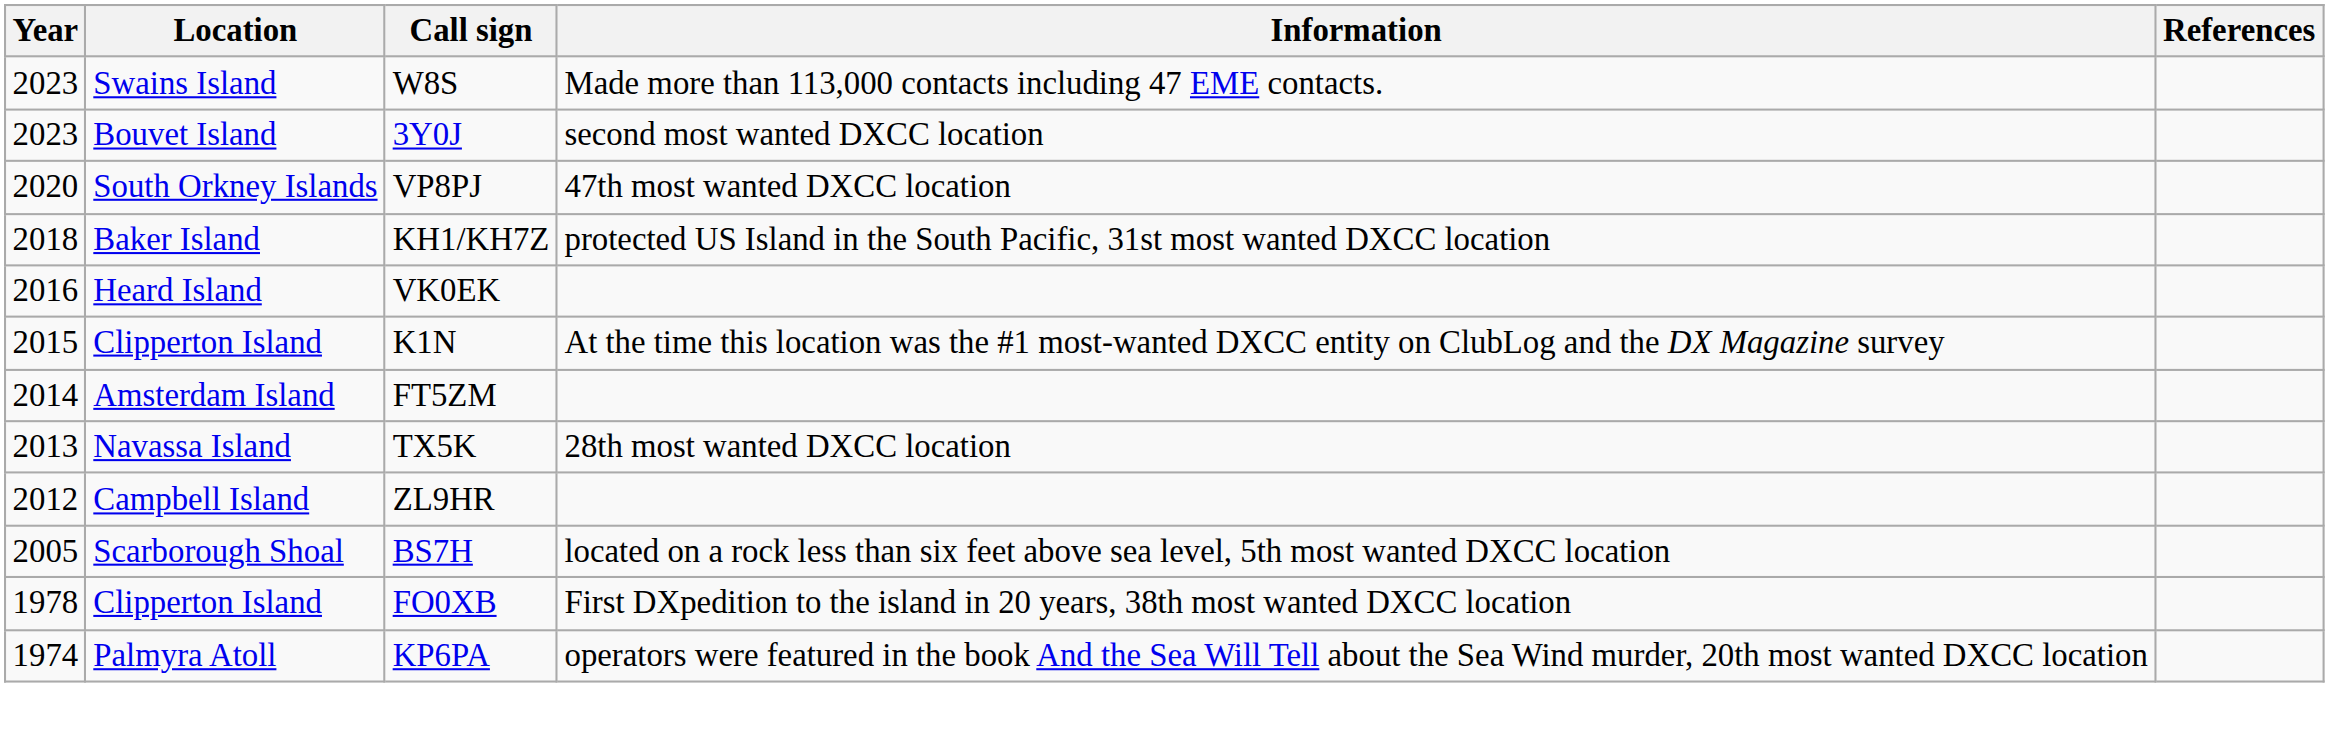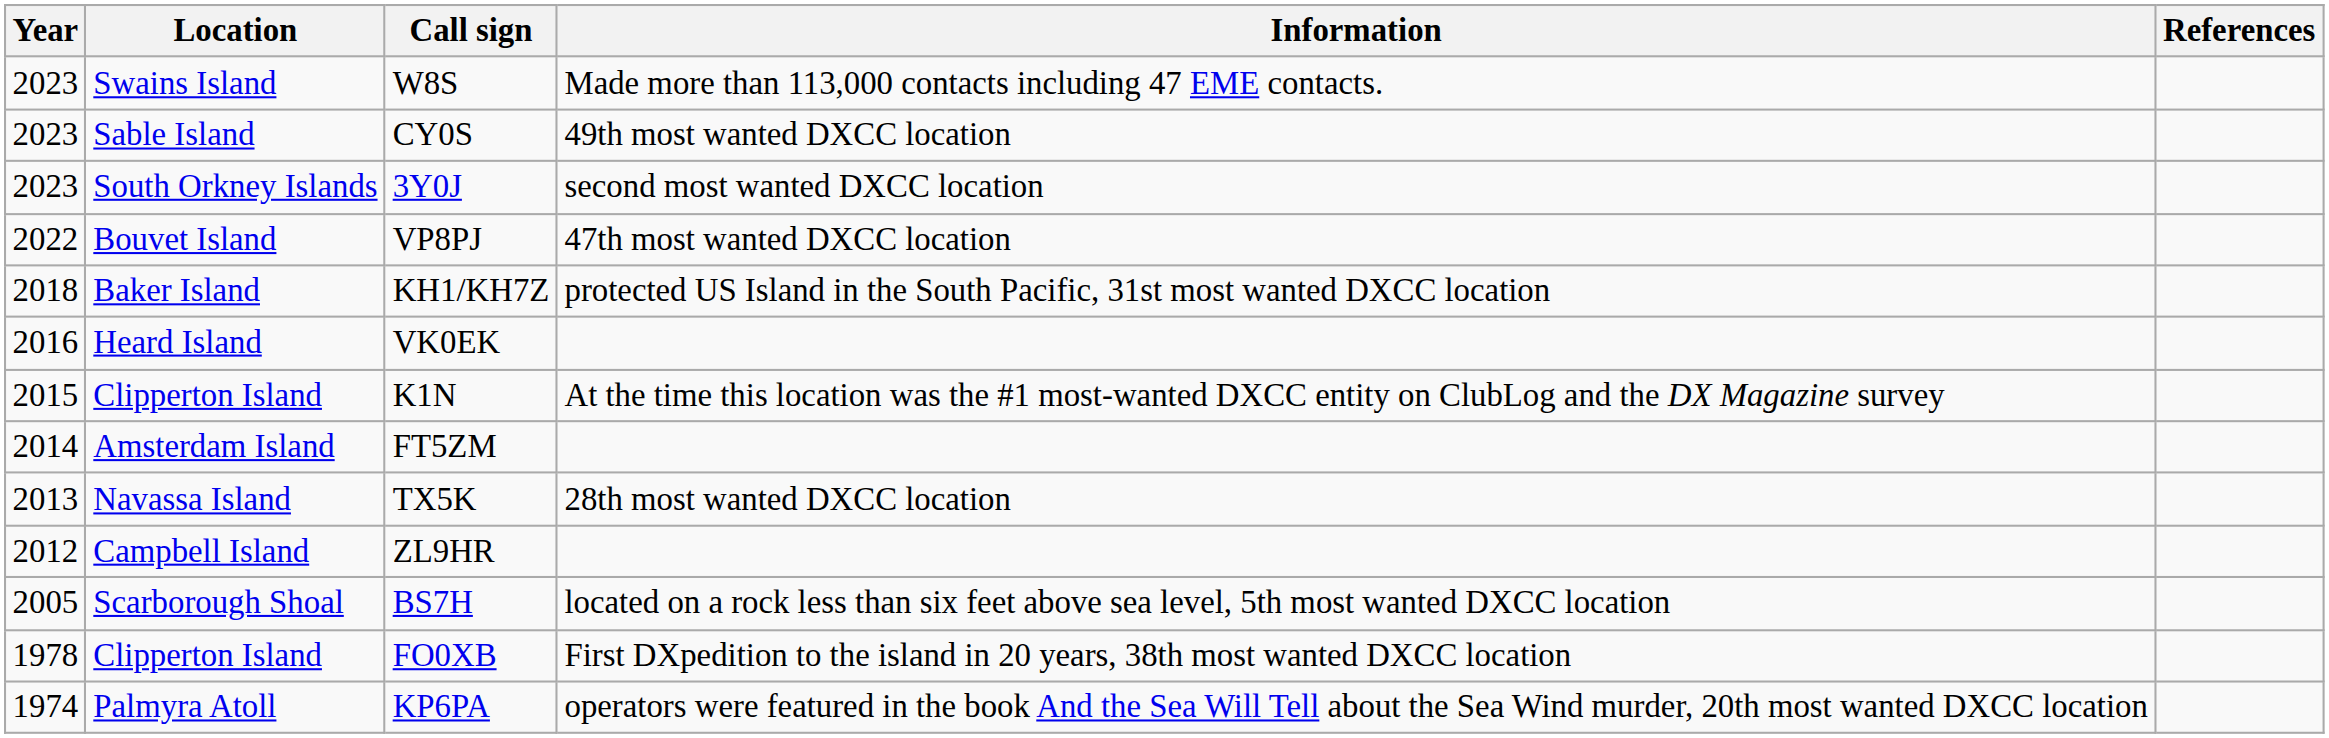 <table class="wikitable sortable">
 <tr>
 <th>Year</th>
 <th>Location</th>
 <th>Call sign</th>
 <th>Information</th>
 <th>References</th>
 </tr>
 <tr>
 <td>2023</td>
 <td><a href='#'>Swains Island</a></td>
 <td>W8S</td>
 <td>Made more than 113,000 contacts including 47 <a href='#'>EME</a> contacts.</td>
 <td></td>
 </tr>
 <tr>
 <td>2023</td>
-<td><a href='#'>Bouvet Island</a></td>
+<td><a href='#'>Sable Island</a></td>
+<td>CY0S</td>
+<td>49th most wanted DXCC location</td>
+<td></td>
+</tr>
+<tr>
+<td>2023</td>
+<td><a href='#'>South Orkney Islands</a></td>
 <td><a href='#'>3Y0J</a></td>
 <td>second most wanted DXCC location</td>
 <td></td>
 </tr>
 <tr>
-<td>2020</td>
-<td><a href='#'>South Orkney Islands</a></td>
+<td>2022</td>
+<td><a href='#'>Bouvet Island</a></td>
 <td>VP8PJ</td>
 <td>47th most wanted DXCC location</td>
 <td></td>
 </tr>
 <tr>
 <td>2018</td>
 <td><a href='#'>Baker Island</a></td>
 <td>KH1/KH7Z</td>
 <td>protected US Island in the South Pacific, 31st most wanted DXCC location</td>
 <td></td>
 </tr>
 <tr>
 <td>2016</td>
 <td><a href='#'>Heard Island</a></td>
 <td>VK0EK</td>
 <td></td>
 <td></td>
 </tr>
 <tr>
 <td>2015</td>
 <td><a href='#'>Clipperton Island</a></td>
 <td>K1N</td>
 <td>At the time this location was the #1 most-wanted DXCC entity on ClubLog and the <em>DX Magazine</em> survey</td>
 <td></td>
 </tr>
 <tr>
 <td>2014</td>
 <td><a href='#'>Amsterdam Island</a></td>
 <td>FT5ZM</td>
 <td></td>
 <td></td>
 </tr>
 <tr>
 <td>2013</td>
 <td><a href='#'>Navassa Island</a></td>
 <td>TX5K</td>
 <td>28th most wanted DXCC location</td>
 <td></td>
 </tr>
 <tr>
 <td>2012</td>
 <td><a href='#'>Campbell Island</a></td>
 <td>ZL9HR</td>
 <td></td>
 <td></td>
 </tr>
 <tr>
 <td>2005</td>
 <td><a href='#'>Scarborough Shoal</a></td>
 <td><a href='#'>BS7H</a></td>
 <td>located on a rock less than six feet above sea level, 5th most wanted DXCC location</td>
 <td></td>
 </tr>
 <tr>
 <td>1978</td>
 <td><a href='#'>Clipperton Island</a></td>
 <td><a href='#'>FO0XB</a></td>
 <td>First DXpedition to the island in 20 years, 38th most wanted DXCC location</td>
 <td></td>
 </tr>
 <tr>
 <td>1974</td>
 <td><a href='#'>Palmyra Atoll</a></td>
 <td><a href='#'>KP6PA</a></td>
 <td>operators were featured in the book <a href='#'>And the Sea Will Tell</a> about the Sea Wind murder, 20th most wanted DXCC location</td>
 <td></td>
 </tr>
 </table>
